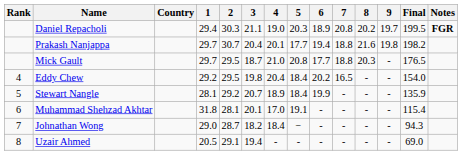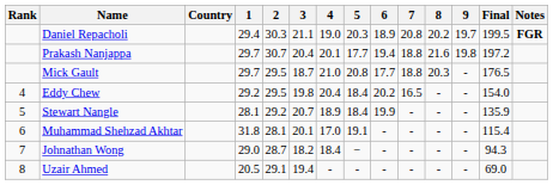 <table class="wikitable sortable" style="text-align:center;">
 <tr>
 <th>Rank</th>
 <th>Name</th>
 <th>Country</th>
 <th>1</th>
 <th>2</th>
 <th>3</th>
 <th>4</th>
 <th>5</th>
 <th>6</th>
 <th>7</th>
 <th>8</th>
 <th>9</th>
 <th>Final</th>
 <th>Notes</th>
 </tr>
 <tr>
 <td></td>
 <td align=left><a href='#'>Daniel Repacholi</a></td>
 <td align=left></td>
 <td>29.4</td>
 <td>30.3</td>
 <td>21.1</td>
 <td>19.0</td>
 <td>20.3</td>
 <td>18.9</td>
 <td>20.8</td>
 <td>20.2</td>
 <td>19.7</td>
 <td>199.5</td>
 <td><strong>FGR</strong></td>
 </tr>
 <tr>
 <td></td>
 <td align=left><a href='#'>Prakash Nanjappa</a></td>
 <td align=left></td>
 <td>29.7</td>
 <td>30.7</td>
 <td>20.4</td>
 <td>20.1</td>
 <td>17.7</td>
 <td>19.4</td>
 <td>18.8</td>
 <td>21.6</td>
 <td>19.8</td>
-<td>198.2</td>
+<td>197.2</td>
 <td></td>
 </tr>
 <tr>
 <td></td>
 <td align=left><a href='#'>Mick Gault</a></td>
 <td align=left></td>
 <td>29.7</td>
 <td>29.5</td>
 <td>18.7</td>
 <td>21.0</td>
 <td>20.8</td>
 <td>17.7</td>
 <td>18.8</td>
 <td>20.3</td>
 <td>-</td>
 <td>176.5</td>
 <td></td>
 </tr>
 <tr>
 <td>4</td>
 <td align=left><a href='#'>Eddy Chew</a></td>
 <td align=left></td>
 <td>29.2</td>
 <td>29.5</td>
 <td>19.8</td>
 <td>20.4</td>
 <td>18.4</td>
 <td>20.2</td>
 <td>16.5</td>
 <td>-</td>
 <td>-</td>
 <td>154.0</td>
 <td></td>
 </tr>
 <tr>
 <td>5</td>
 <td align=left><a href='#'>Stewart Nangle</a></td>
 <td align=left></td>
 <td>28.1</td>
 <td>29.2</td>
 <td>20.7</td>
 <td>18.9</td>
 <td>18.4</td>
 <td>19.9</td>
 <td>-</td>
 <td>-</td>
 <td>-</td>
 <td>135.9</td>
 <td></td>
 </tr>
 <tr>
 <td>6</td>
 <td align=left><a href='#'>Muhammad Shehzad Akhtar</a></td>
 <td align=left></td>
 <td>31.8</td>
 <td>28.1</td>
 <td>20.1</td>
 <td>17.0</td>
 <td>19.1</td>
 <td>-</td>
 <td>-</td>
 <td>-</td>
 <td>-</td>
 <td>115.4</td>
 <td></td>
 </tr>
 <tr>
 <td>7</td>
 <td align=left><a href='#'>Johnathan Wong</a></td>
 <td align=left></td>
 <td>29.0</td>
 <td>28.7</td>
 <td>18.2</td>
 <td>18.4</td>
 <td>−</td>
 <td>-</td>
 <td>-</td>
 <td>-</td>
 <td>-</td>
 <td>94.3</td>
 <td></td>
 </tr>
 <tr>
 <td>8</td>
 <td align=left><a href='#'>Uzair Ahmed</a></td>
 <td align=left></td>
 <td>20.5</td>
 <td>29.1</td>
 <td>19.4</td>
 <td>-</td>
 <td>-</td>
 <td>-</td>
 <td>-</td>
 <td>-</td>
 <td>-</td>
 <td>69.0</td>
 <td></td>
 </tr>
 </table>
